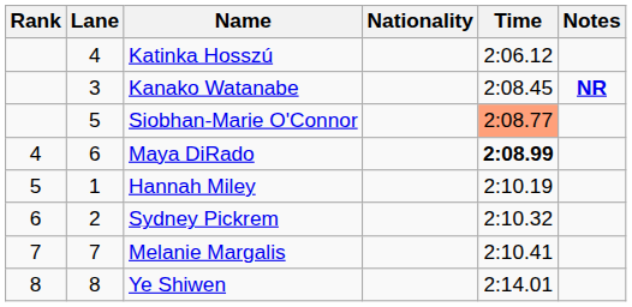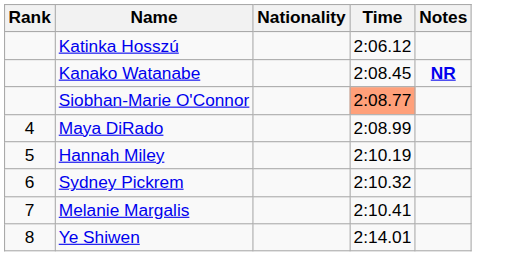 <table class="wikitable sortable" style="text-align:center">
 <tr>
 <th>Rank</th>
-<th>Lane</th>
 <th>Name</th>
 <th>Nationality</th>
 <th>Time</th>
 <th>Notes</th>
 </tr>
 <tr>
 <td></td>
-<td>4</td>
 <td align=left><a href='#'>Katinka Hosszú</a></td>
 <td align=left></td>
 <td>2:06.12</td>
 <td></td>
 </tr>
 <tr>
 <td></td>
-<td>3</td>
 <td align=left><a href='#'>Kanako Watanabe</a></td>
 <td align=left></td>
 <td>2:08.45</td>
 <td><strong><a href='#'>NR</a></strong></td>
 </tr>
 <tr>
 <td></td>
-<td>5</td>
 <td align=left><a href='#'>Siobhan-Marie O'Connor</a></td>
 <td align=left></td>
 <td style="background: lightsalmon;">2:08.77</td>
 <td></td>
 </tr>
 <tr>
 <td>4</td>
-<td>6</td>
 <td align=left><a href='#'>Maya DiRado</a></td>
 <td align=left></td>
-<td><strong>2:08.99</strong></td>
+<td>2:08.99</td>
 <td></td>
 </tr>
 <tr>
 <td>5</td>
-<td>1</td>
 <td align=left><a href='#'>Hannah Miley</a></td>
 <td align=left></td>
 <td>2:10.19</td>
 <td></td>
 </tr>
 <tr>
 <td>6</td>
-<td>2</td>
 <td align=left><a href='#'>Sydney Pickrem</a></td>
 <td align=left></td>
 <td>2:10.32</td>
 <td></td>
 </tr>
 <tr>
-<td>7</td>
 <td>7</td>
 <td align=left><a href='#'>Melanie Margalis</a></td>
 <td align=left></td>
 <td>2:10.41</td>
 <td></td>
 </tr>
 <tr>
 <td>8</td>
-<td>8</td>
 <td align=left><a href='#'>Ye Shiwen</a></td>
 <td align=left></td>
 <td>2:14.01</td>
 <td></td>
 </tr>
 </table>
